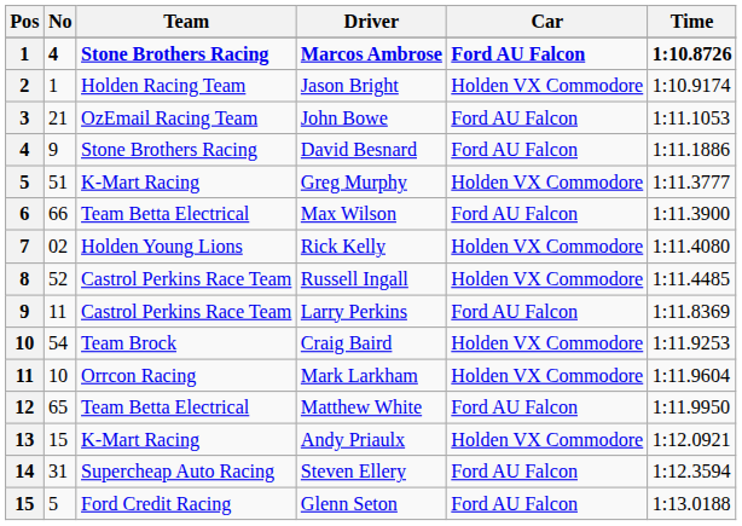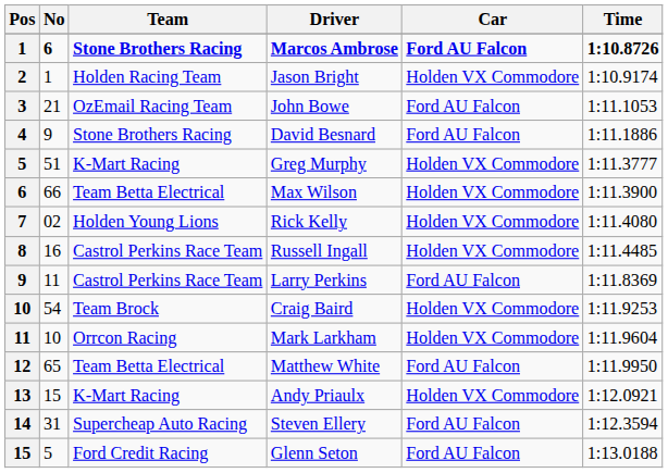 <table class="wikitable" style="font-size: 95%;">
 <tr>
 <th>Pos</th>
 <th>No</th>
 <th>Team</th>
 <th>Driver</th>
 <th>Car</th>
 <th>Time</th>
 </tr>
 <tr>
 </tr>
 <tr style="font-weight:bold">
 <th>1</th>
-<td>4</td>
+<td>6</td>
 <td><a href='#'>Stone Brothers Racing</a></td>
 <td> <a href='#'>Marcos Ambrose</a></td>
 <td><a href='#'>Ford AU Falcon</a></td>
 <td>1:10.8726</td>
 </tr>
 <tr>
 <th>2</th>
 <td>1</td>
 <td><a href='#'>Holden Racing Team</a></td>
 <td> <a href='#'>Jason Bright</a></td>
 <td><a href='#'>Holden VX Commodore</a></td>
 <td>1:10.9174</td>
 </tr>
 <tr>
 <th>3</th>
 <td>21</td>
 <td><a href='#'>OzEmail Racing Team</a></td>
 <td> <a href='#'>John Bowe</a></td>
 <td><a href='#'>Ford AU Falcon</a></td>
 <td>1:11.1053</td>
 </tr>
 <tr>
 <th>4</th>
 <td>9</td>
 <td><a href='#'>Stone Brothers Racing</a></td>
 <td> <a href='#'>David Besnard</a></td>
 <td><a href='#'>Ford AU Falcon</a></td>
 <td>1:11.1886</td>
 </tr>
 <tr>
 <th>5</th>
 <td>51</td>
 <td><a href='#'>K-Mart Racing</a></td>
 <td> <a href='#'>Greg Murphy</a></td>
 <td><a href='#'>Holden VX Commodore</a></td>
 <td>1:11.3777</td>
 </tr>
 <tr>
 <th>6</th>
 <td>66</td>
 <td><a href='#'>Team Betta Electrical</a></td>
 <td> <a href='#'>Max Wilson</a></td>
-<td><a href='#'>Ford AU Falcon</a></td>
+<td><a href='#'>Holden VX Commodore</a></td>
 <td>1:11.3900</td>
 </tr>
 <tr>
 <th>7</th>
 <td>02</td>
 <td><a href='#'>Holden Young Lions</a></td>
 <td> <a href='#'>Rick Kelly</a></td>
 <td><a href='#'>Holden VX Commodore</a></td>
 <td>1:11.4080</td>
 </tr>
 <tr>
 <th>8</th>
-<td>52</td>
+<td>16</td>
 <td><a href='#'>Castrol Perkins Race Team</a></td>
 <td> <a href='#'>Russell Ingall</a></td>
 <td><a href='#'>Holden VX Commodore</a></td>
 <td>1:11.4485</td>
 </tr>
 <tr>
 <th>9</th>
 <td>11</td>
 <td><a href='#'>Castrol Perkins Race Team</a></td>
 <td> <a href='#'>Larry Perkins</a></td>
 <td><a href='#'>Ford AU Falcon</a></td>
 <td>1:11.8369</td>
 </tr>
 <tr>
 <th>10</th>
 <td>54</td>
 <td><a href='#'>Team Brock</a></td>
 <td> <a href='#'>Craig Baird</a></td>
 <td><a href='#'>Holden VX Commodore</a></td>
 <td>1:11.9253</td>
 </tr>
 <tr>
 <th>11</th>
 <td>10</td>
 <td><a href='#'>Orrcon Racing</a></td>
 <td> <a href='#'>Mark Larkham</a></td>
 <td><a href='#'>Holden VX Commodore</a></td>
 <td>1:11.9604</td>
 </tr>
 <tr>
 <th>12</th>
 <td>65</td>
 <td><a href='#'>Team Betta Electrical</a></td>
 <td> <a href='#'>Matthew White</a></td>
 <td><a href='#'>Ford AU Falcon</a></td>
 <td>1:11.9950</td>
 </tr>
 <tr>
 <th>13</th>
 <td>15</td>
 <td><a href='#'>K-Mart Racing</a></td>
 <td> <a href='#'>Andy Priaulx</a></td>
 <td><a href='#'>Holden VX Commodore</a></td>
 <td>1:12.0921</td>
 </tr>
 <tr>
 <th>14</th>
 <td>31</td>
 <td><a href='#'>Supercheap Auto Racing</a></td>
 <td> <a href='#'>Steven Ellery</a></td>
 <td><a href='#'>Ford AU Falcon</a></td>
 <td>1:12.3594</td>
 </tr>
 <tr>
 <th>15</th>
 <td>5</td>
 <td><a href='#'>Ford Credit Racing</a></td>
 <td> <a href='#'>Glenn Seton</a></td>
 <td><a href='#'>Ford AU Falcon</a></td>
 <td>1:13.0188</td>
 </tr>
 </table>
